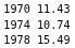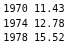 <table>
 <tr>
 <td>1970</td>
 <td></td>
 <td>11.43</td>
 <td></td>
 <td></td>
 <td></td>
 <td></td>
 </tr>
 <tr>
 <td>1974</td>
 <td></td>
-<td>10.74</td>
+<td>12.78</td>
 <td></td>
 <td></td>
 <td></td>
 <td></td>
 </tr>
 <tr>
 <td>1978</td>
 <td></td>
-<td>15.49</td>
+<td>15.52</td>
 <td></td>
 <td></td>
 <td></td>
 <td></td>
 </tr>
 </table>
